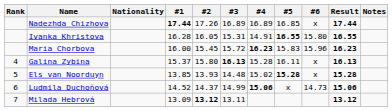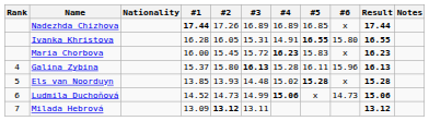 <table class="wikitable sortable" style="text-align:center">
 <tr>
 <th>Rank</th>
 <th>Name</th>
 <th>Nationality</th>
 <th>#1</th>
 <th>#2</th>
 <th>#3</th>
 <th>#4</th>
 <th>#5</th>
 <th>#6</th>
 <th>Result</th>
 <th>Notes</th>
 </tr>
 <tr>
 <td></td>
 <td align="left"><a href='#'>Nadezhda Chizhova</a></td>
 <td align=left></td>
 <td><strong>17.44</strong></td>
 <td>17.26</td>
 <td>16.89</td>
 <td>16.89</td>
 <td>16.85</td>
 <td>x</td>
 <td><strong>17.44</strong></td>
 <td></td>
 </tr>
 <tr>
 <td></td>
 <td align="left"><a href='#'>Ivanka Khristova</a></td>
 <td align=left></td>
 <td>16.28</td>
 <td>16.05</td>
 <td>15.31</td>
 <td>14.91</td>
 <td><strong>16.55</strong></td>
 <td>15.80</td>
 <td><strong>16.55</strong></td>
 <td></td>
 </tr>
 <tr>
 <td></td>
 <td align="left"><a href='#'>Maria Chorbova</a></td>
 <td align=left></td>
 <td>16.00</td>
 <td>15.45</td>
 <td>15.72</td>
 <td><strong>16.23</strong></td>
 <td>15.83</td>
-<td>15.96</td>
+<td>x</td>
 <td><strong>16.23</strong></td>
 <td></td>
 </tr>
 <tr>
 <td>4</td>
 <td align="left"><a href='#'>Galina Zybina</a></td>
 <td align=left></td>
 <td>15.37</td>
 <td>15.80</td>
 <td><strong>16.13</strong></td>
 <td>15.28</td>
 <td>16.11</td>
-<td>x</td>
+<td>15.96</td>
 <td><strong>16.13</strong></td>
 <td></td>
 </tr>
 <tr>
 <td>5</td>
 <td align="left"><a href='#'>Els van Noorduyn</a></td>
 <td align=left></td>
 <td>13.85</td>
 <td>13.93</td>
 <td>14.48</td>
 <td>15.02</td>
 <td><strong>15.28</strong></td>
 <td>x</td>
 <td><strong>15.28</strong></td>
 <td></td>
 </tr>
 <tr>
 <td>6</td>
 <td align="left"><a href='#'>Ludmila Duchoňová</a></td>
 <td align=left></td>
 <td>14.52</td>
-<td>14.37</td>
+<td>14.73</td>
 <td>14.99</td>
 <td><strong>15.06</strong></td>
 <td>x</td>
 <td>14.73</td>
 <td><strong>15.06</strong></td>
 <td></td>
 </tr>
 <tr>
 <td>7</td>
 <td align="left"><a href='#'>Milada Hebrová</a></td>
 <td align=left></td>
 <td>13.09</td>
 <td><strong>13.12</strong></td>
 <td>13.11</td>
 <td></td>
 <td></td>
 <td></td>
 <td><strong>13.12</strong></td>
 <td></td>
 </tr>
 </table>
